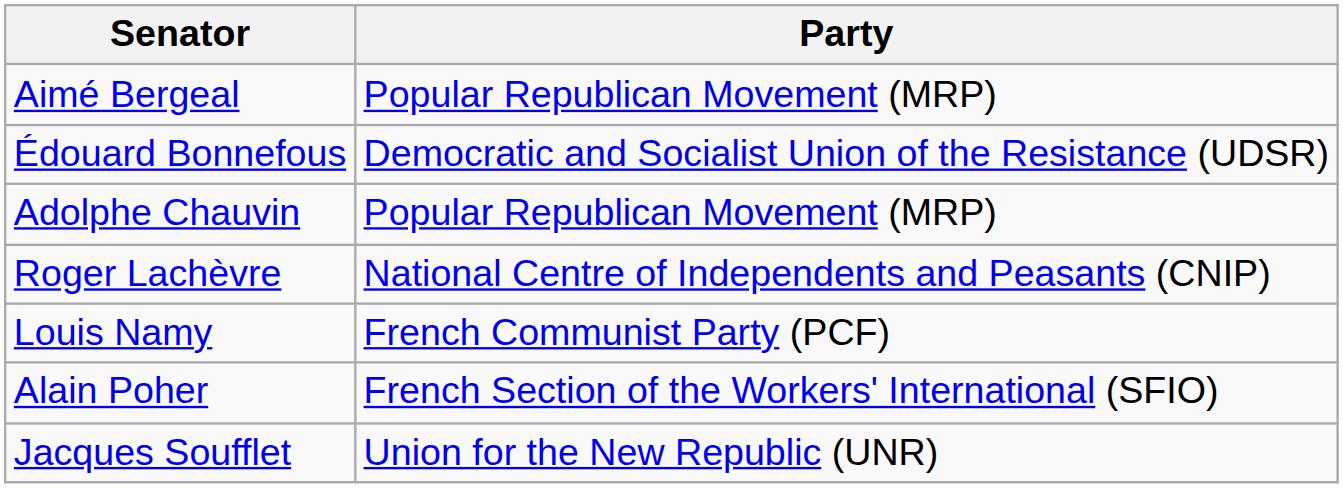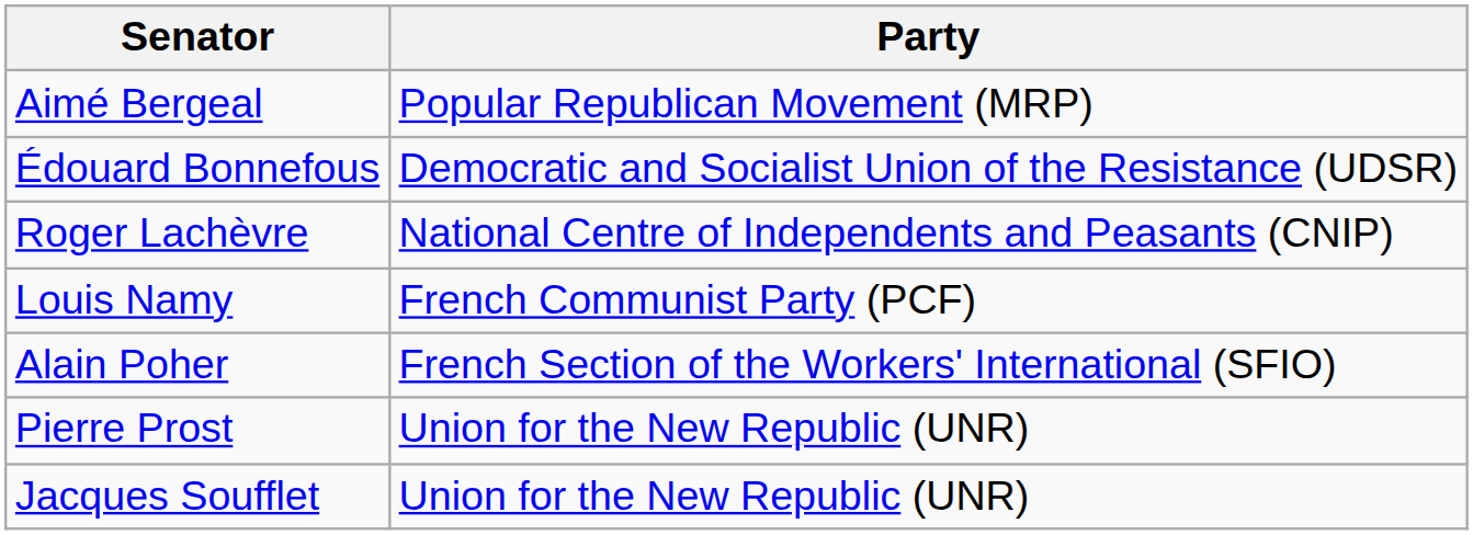 <table class="wikitable">
 <tr>
 <th>Senator</th>
 <th>Party</th>
 </tr>
 <tr>
 <td><a href='#'>Aimé Bergeal</a></td>
 <td><a href='#'>Popular Republican Movement</a> (MRP)</td>
 </tr>
 <tr>
 <td><a href='#'>Édouard Bonnefous</a></td>
 <td><a href='#'>Democratic and Socialist Union of the Resistance</a> (UDSR)</td>
 </tr>
 <tr>
-<td><a href='#'>Adolphe Chauvin</a></td>
-<td><a href='#'>Popular Republican Movement</a> (MRP)</td>
-</tr>
-<tr>
 <td><a href='#'>Roger Lachèvre</a></td>
 <td><a href='#'>National Centre of Independents and Peasants</a> (CNIP)</td>
 </tr>
 <tr>
 <td><a href='#'>Louis Namy</a></td>
 <td><a href='#'>French Communist Party</a> (PCF)</td>
 </tr>
 <tr>
 <td><a href='#'>Alain Poher</a></td>
 <td><a href='#'>French Section of the Workers' International</a> (SFIO)</td>
 </tr>
 <tr>
+<td><a href='#'>Pierre Prost</a></td>
+<td><a href='#'>Union for the New Republic</a> (UNR)</td>
+</tr>
+<tr>
 <td><a href='#'>Jacques Soufflet</a></td>
 <td><a href='#'>Union for the New Republic</a> (UNR)</td>
 </tr>
 </table>
